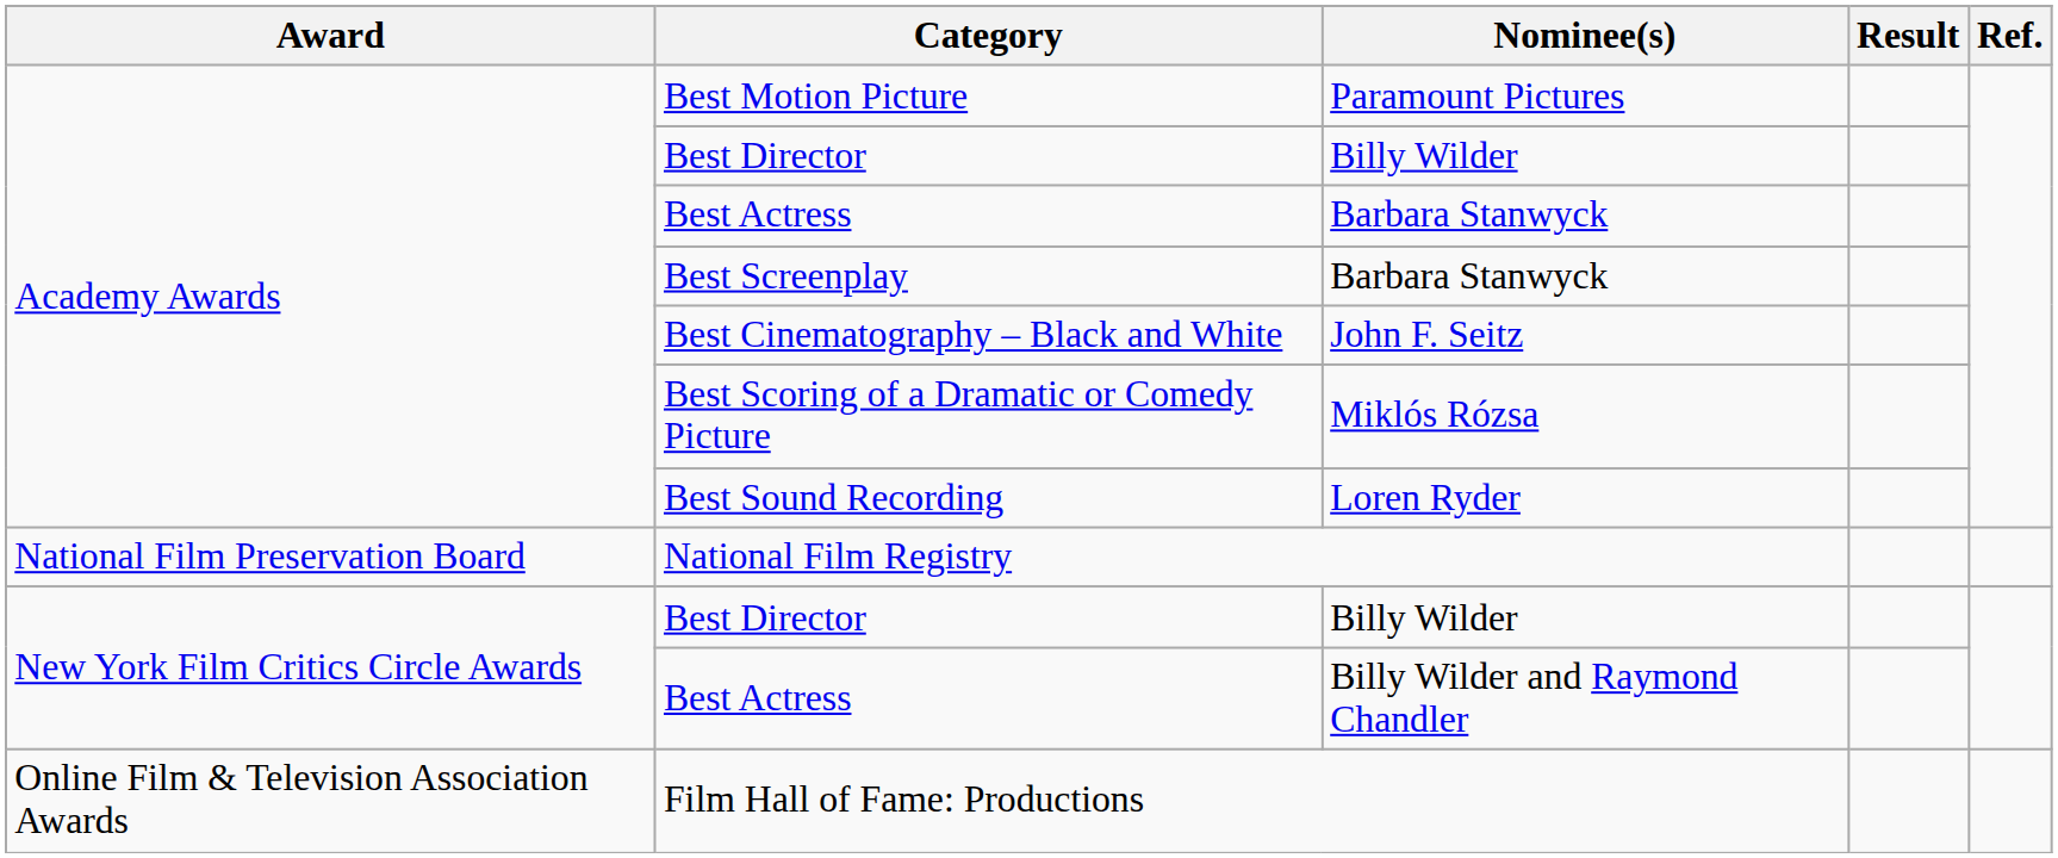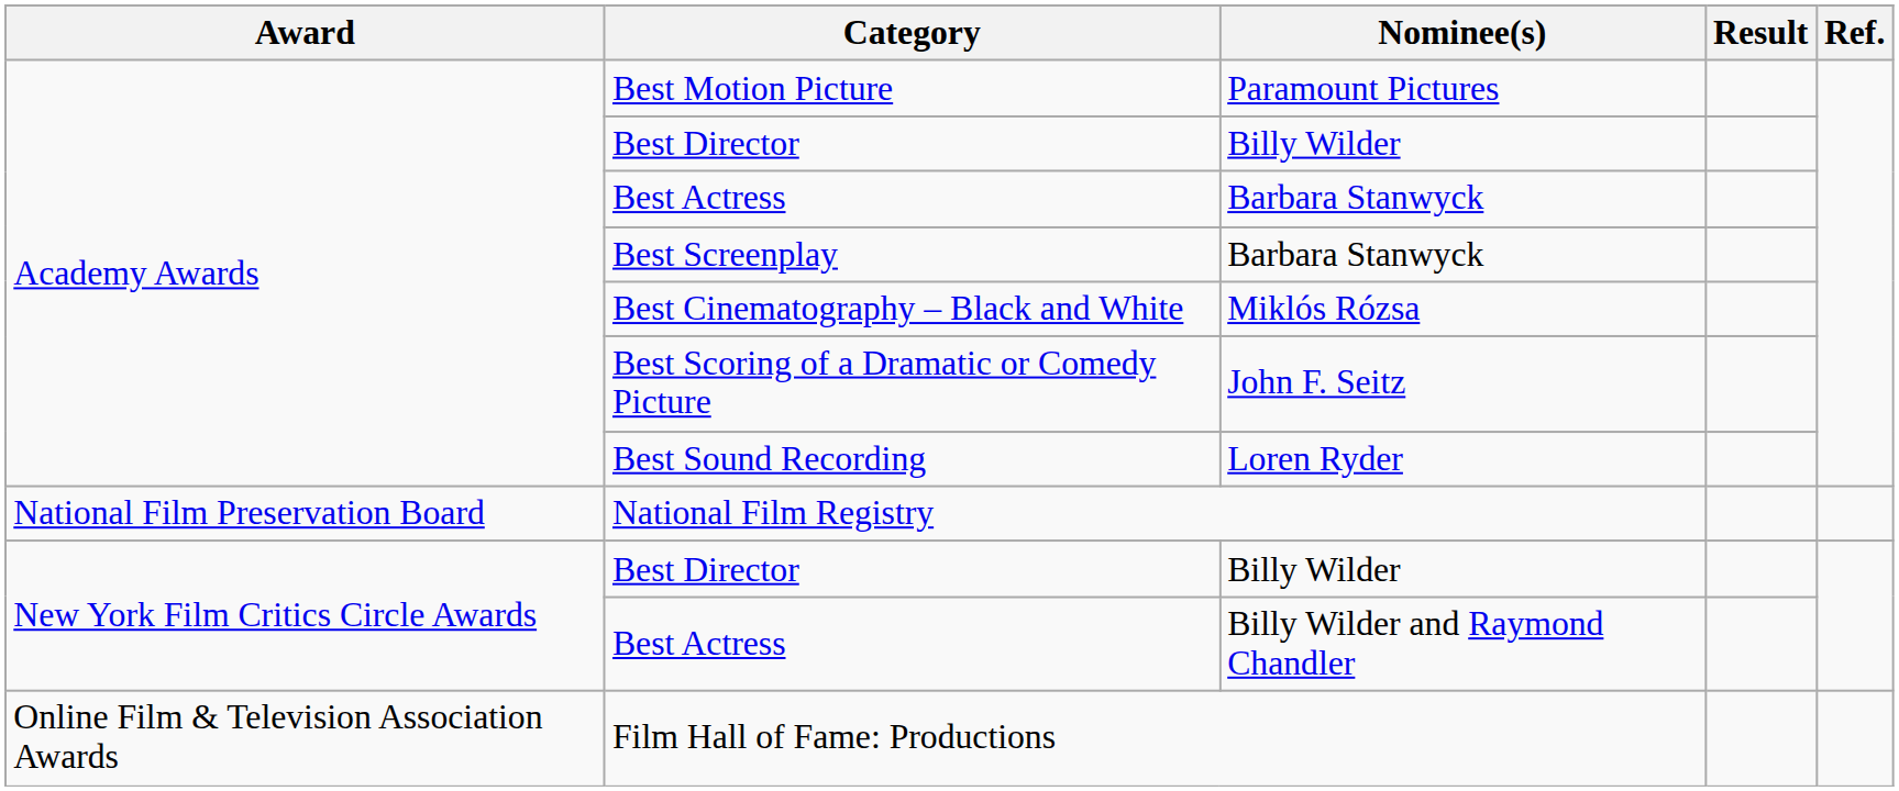 <table class="wikitable plainrowheaders">
 <tr>
 <th>Award</th>
 <th>Category</th>
 <th>Nominee(s)</th>
 <th>Result</th>
 <th>Ref.</th>
 </tr>
 <tr>
 <td rowspan="7"><a href='#'>Academy Awards</a></td>
 <td><a href='#'>Best Motion Picture</a></td>
 <td><a href='#'>Paramount Pictures</a></td>
 <td></td>
 <td align="center" rowspan="7"></td>
 </tr>
 <tr>
 <td><a href='#'>Best Director</a></td>
 <td><a href='#'>Billy Wilder</a></td>
 <td></td>
 </tr>
 <tr>
 <td><a href='#'>Best Actress</a></td>
 <td><a href='#'>Barbara Stanwyck</a></td>
 <td></td>
 </tr>
 <tr>
 <td><a href='#'>Best Screenplay</a></td>
 <td>Barbara Stanwyck</td>
 <td></td>
 </tr>
 <tr>
 <td><a href='#'>Best Cinematography – Black and White</a></td>
-<td><a href='#'>John F. Seitz</a></td>
+<td><a href='#'>Miklós Rózsa</a></td>
 <td></td>
 </tr>
 <tr>
 <td><a href='#'>Best Scoring of a Dramatic or Comedy Picture</a></td>
-<td><a href='#'>Miklós Rózsa</a></td>
+<td><a href='#'>John F. Seitz</a></td>
 <td></td>
 </tr>
 <tr>
 <td><a href='#'>Best Sound Recording</a></td>
 <td><a href='#'>Loren Ryder</a></td>
 <td></td>
 </tr>
 <tr>
 <td><a href='#'>National Film Preservation Board</a></td>
 <td colspan="2"><a href='#'>National Film Registry</a></td>
 <td></td>
 <td align="center"></td>
 </tr>
 <tr>
 <td rowspan="2"><a href='#'>New York Film Critics Circle Awards</a></td>
 <td><a href='#'>Best Director</a></td>
 <td>Billy Wilder</td>
 <td></td>
 <td align="center" rowspan="2"></td>
 </tr>
 <tr>
 <td><a href='#'>Best Actress</a></td>
 <td>Billy Wilder and <a href='#'>Raymond Chandler</a></td>
 <td></td>
 </tr>
 <tr>
 <td>Online Film & Television Association Awards</td>
 <td colspan="2">Film Hall of Fame: Productions</td>
 <td></td>
 <td align="center"></td>
 </tr>
 </table>
